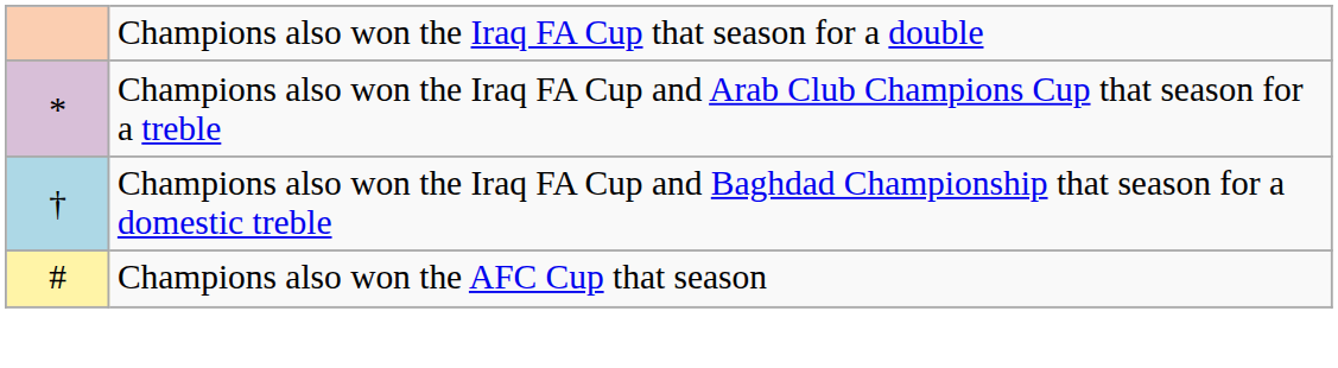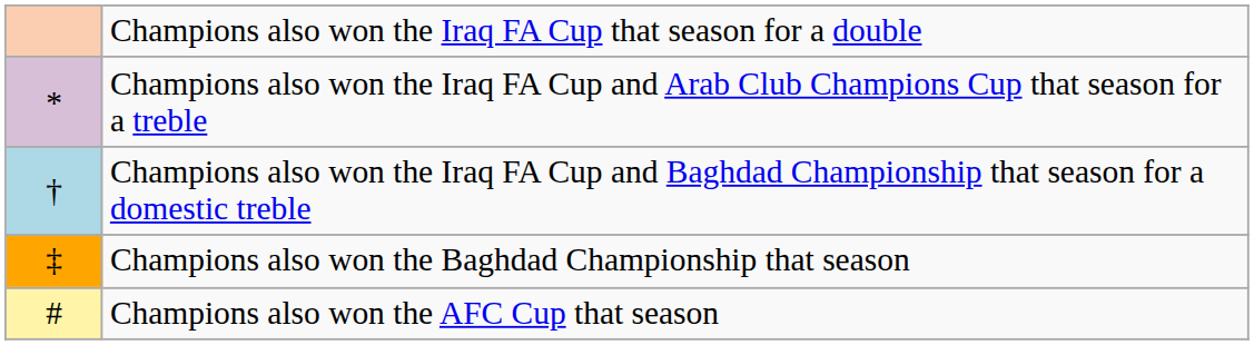 <table class="wikitable">
 <tr>
 <td width=40px align=center style="background-color:#FBCEB1"></td>
 <td>Champions also won the <a href='#'>Iraq FA Cup</a> that season for a <a href='#'>double</a></td>
 </tr>
 <tr>
 <td width=40px align=center style="background-color:#D8BFD8">*</td>
 <td>Champions also won the Iraq FA Cup and <a href='#'>Arab Club Champions Cup</a> that season for a <a href='#'>treble</a></td>
 </tr>
 <tr>
 <td width=40px align=center style="background-color:#add8e6">†</td>
 <td>Champions also won the Iraq FA Cup and <a href='#'>Baghdad Championship</a> that season for a <a href='#'>domestic treble</a></td>
 </tr>
 <tr>
+<td width=40px align=center style="background-color:#ffa500">‡</td>
+<td>Champions also won the Baghdad Championship that season</td>
+</tr>
+<tr>
 <td width=40px align=center style="background-color:#fff4a7">#</td>
 <td>Champions also won the <a href='#'>AFC Cup</a> that season</td>
 </tr>
 </table>
